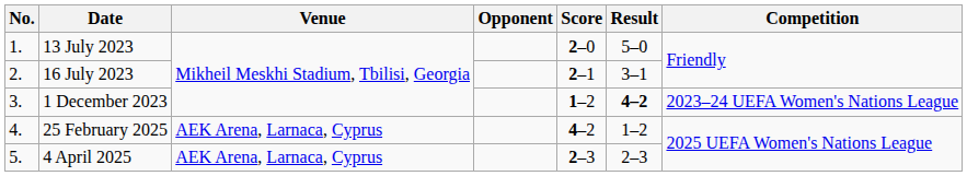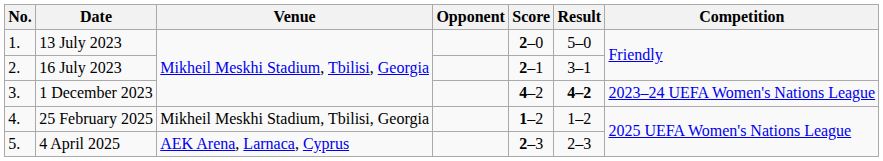 <table class="wikitable">
 <tr>
 <th>No.</th>
 <th>Date</th>
 <th>Venue</th>
 <th>Opponent</th>
 <th>Score</th>
 <th>Result</th>
 <th>Competition</th>
 </tr>
 <tr>
 <td>1.</td>
 <td>13 July 2023</td>
 <td rowspan=3><a href='#'>Mikheil Meskhi Stadium</a>, <a href='#'>Tbilisi</a>, <a href='#'>Georgia</a></td>
 <td></td>
 <td align=center><strong>2</strong>–0</td>
 <td align=center>5–0</td>
 <td rowspan=2><a href='#'>Friendly</a></td>
 </tr>
 <tr>
 <td>2.</td>
 <td>16 July 2023</td>
 <td></td>
 <td align=center><strong>2</strong>–1</td>
 <td align=center>3–1</td>
 </tr>
 <tr>
 <td>3.</td>
 <td>1 December 2023</td>
 <td></td>
-<td align=center><strong>1</strong>–2</td>
+<td align=center><strong>4</strong>–2</td>
 <td align=center><strong>4–2</strong></td>
 <td><a href='#'>2023–24 UEFA Women's Nations League</a></td>
 </tr>
 <tr>
 <td>4.</td>
 <td>25 February 2025</td>
-<td><a href='#'>AEK Arena</a>, <a href='#'>Larnaca</a>, <a href='#'>Cyprus</a></td>
+<td>Mikheil Meskhi Stadium, Tbilisi, Georgia</td>
 <td></td>
-<td align=center><strong>4</strong>–2</td>
+<td align=center><strong>1</strong>–2</td>
 <td align=center>1–2</td>
 <td rowspan=2><a href='#'>2025 UEFA Women's Nations League</a></td>
 </tr>
 <tr>
 <td>5.</td>
 <td>4 April 2025</td>
 <td><a href='#'>AEK Arena</a>, <a href='#'>Larnaca</a>, <a href='#'>Cyprus</a></td>
 <td></td>
 <td align=center><strong>2</strong>–3</td>
 <td align=center>2–3</td>
 </tr>
 <tr>
 </tr>
 </table>
